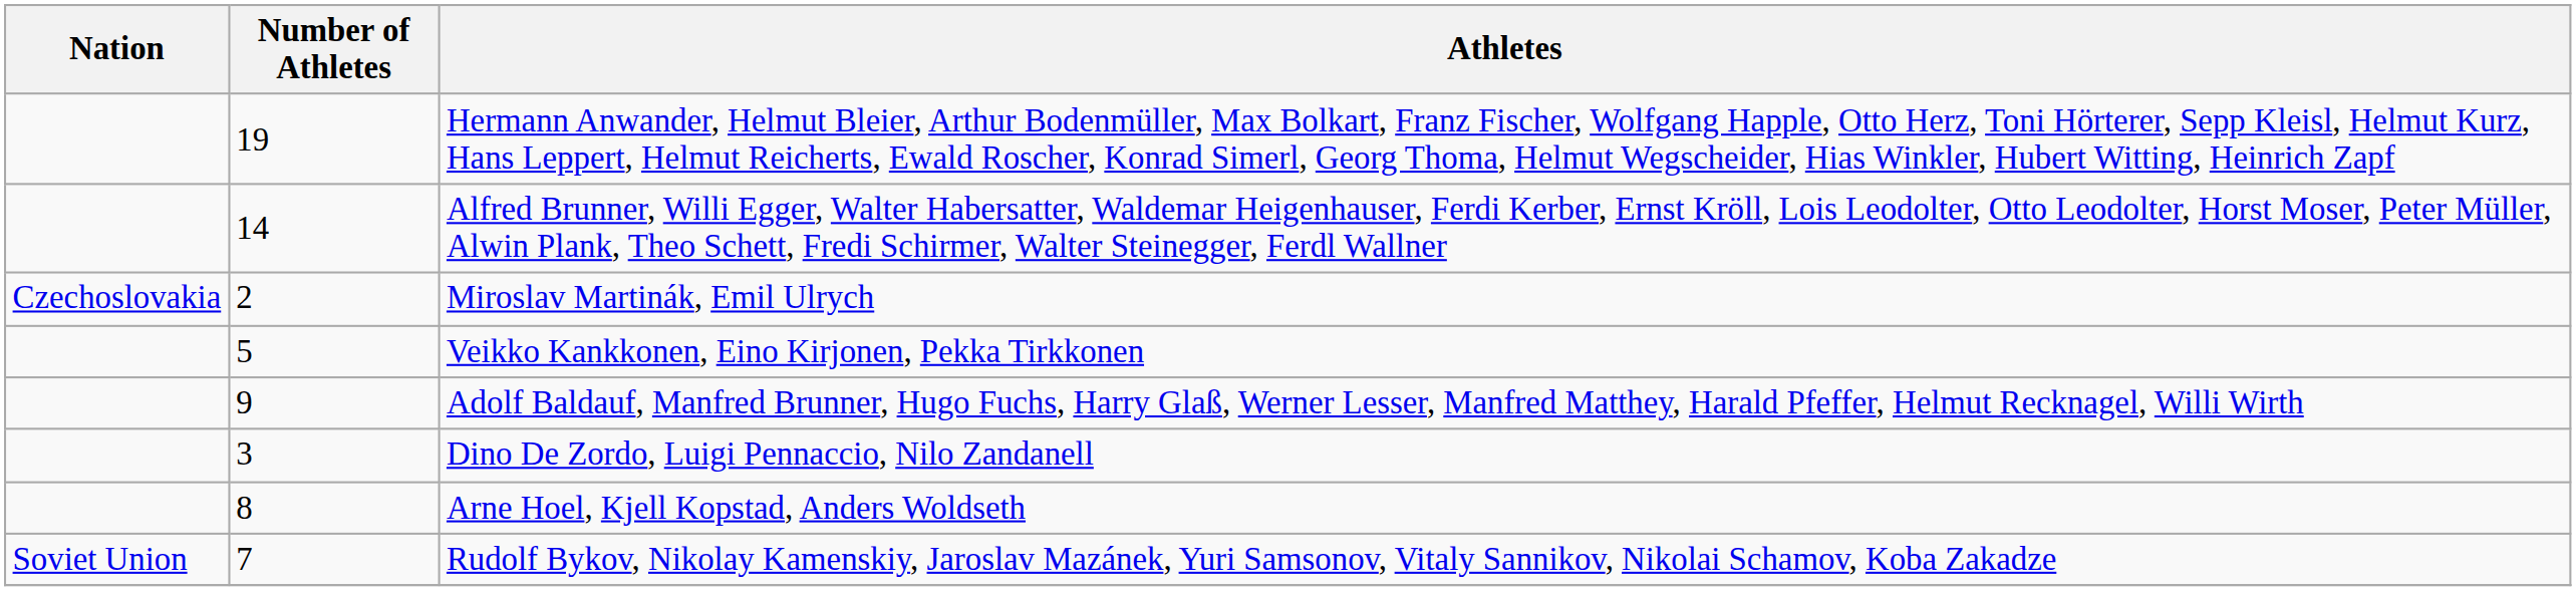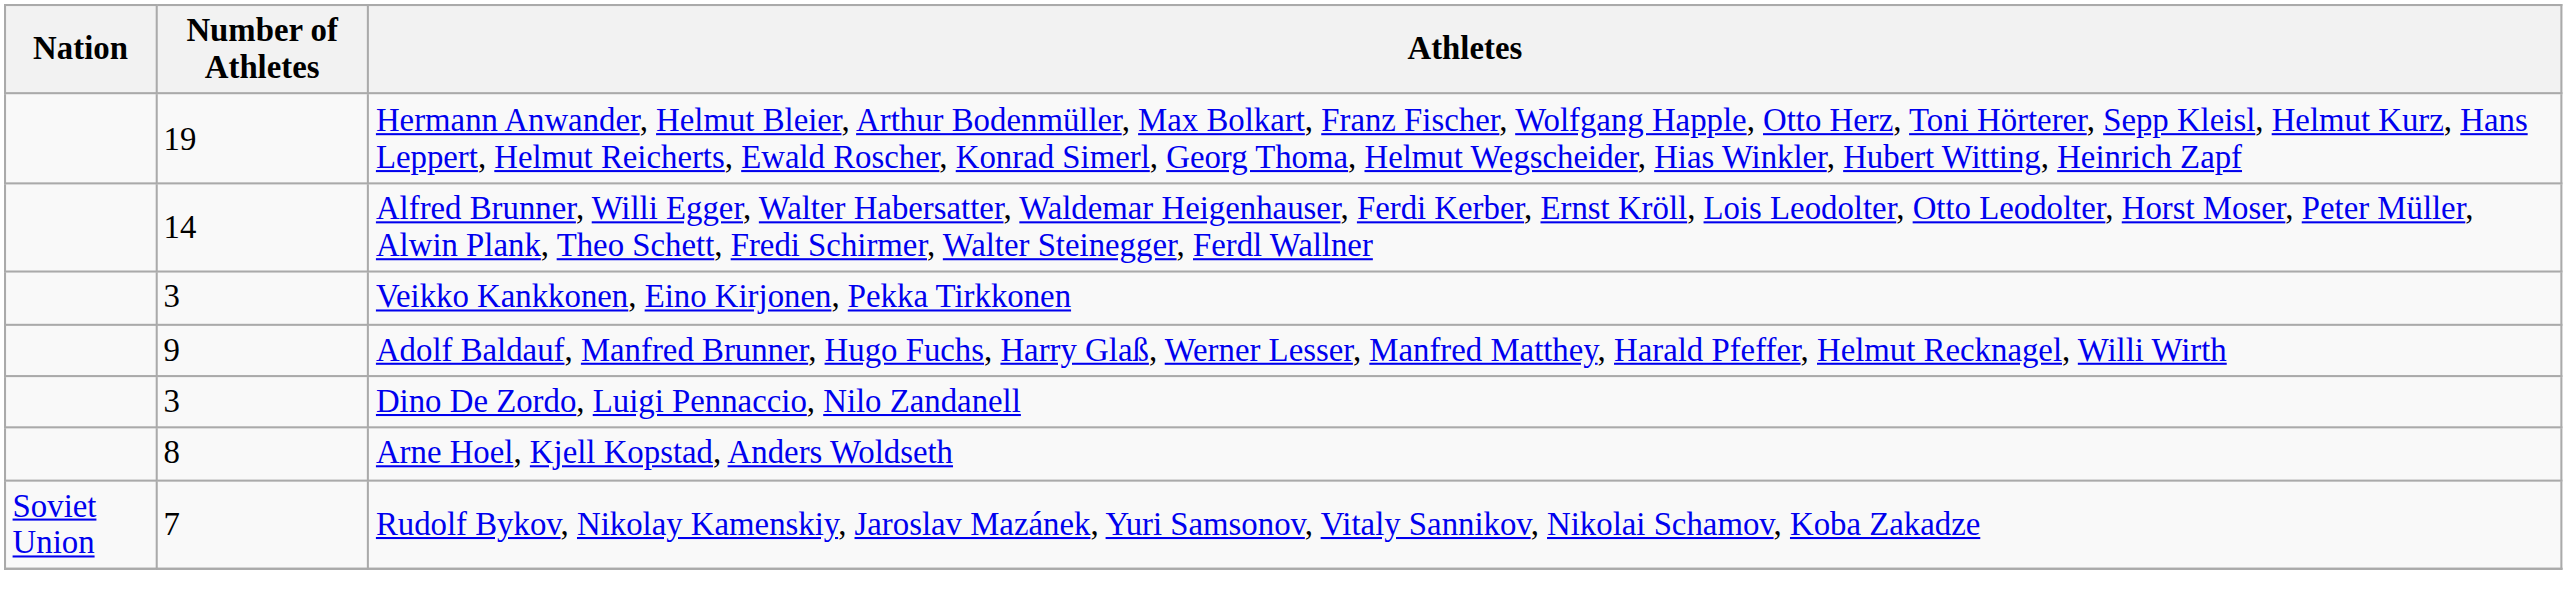 <table class="wikitable sortable">
 <tr>
 <th class="unsortable">Nation</th>
 <th>Number of Athletes</th>
 <th class="unsortable">Athletes</th>
 </tr>
 <tr>
 <td></td>
 <td>19</td>
 <td><a href='#'>Hermann Anwander</a>, <a href='#'>Helmut Bleier</a>, <a href='#'>Arthur Bodenmüller</a>, <a href='#'>Max Bolkart</a>, <a href='#'>Franz Fischer</a>, <a href='#'>Wolfgang Happle</a>, <a href='#'>Otto Herz</a>, <a href='#'>Toni Hörterer</a>, <a href='#'>Sepp Kleisl</a>, <a href='#'>Helmut Kurz</a>, <a href='#'>Hans Leppert</a>, <a href='#'>Helmut Reicherts</a>, <a href='#'>Ewald Roscher</a>, <a href='#'>Konrad Simerl</a>, <a href='#'>Georg Thoma</a>, <a href='#'>Helmut Wegscheider</a>, <a href='#'>Hias Winkler</a>, <a href='#'>Hubert Witting</a>, <a href='#'>Heinrich Zapf</a></td>
 </tr>
 <tr>
 <td></td>
 <td>14</td>
 <td><a href='#'>Alfred Brunner</a>, <a href='#'>Willi Egger</a>, <a href='#'>Walter Habersatter</a>, <a href='#'>Waldemar Heigenhauser</a>, <a href='#'>Ferdi Kerber</a>, <a href='#'>Ernst Kröll</a>, <a href='#'>Lois Leodolter</a>, <a href='#'>Otto Leodolter</a>, <a href='#'>Horst Moser</a>, <a href='#'>Peter Müller</a>, <a href='#'>Alwin Plank</a>, <a href='#'>Theo Schett</a>, <a href='#'>Fredi Schirmer</a>, <a href='#'>Walter Steinegger</a>, <a href='#'>Ferdl Wallner</a></td>
 </tr>
 <tr>
-<td> <a href='#'>Czechoslovakia</a></td>
-<td>2</td>
-<td><a href='#'>Miroslav Martinák</a>, <a href='#'>Emil Ulrych</a></td>
-</tr>
-<tr>
 <td></td>
-<td>5</td>
+<td>3</td>
 <td><a href='#'>Veikko Kankkonen</a>, <a href='#'>Eino Kirjonen</a>, <a href='#'>Pekka Tirkkonen</a></td>
 </tr>
 <tr>
 <td></td>
 <td>9</td>
 <td><a href='#'>Adolf Baldauf</a>, <a href='#'>Manfred Brunner</a>, <a href='#'>Hugo Fuchs</a>, <a href='#'>Harry Glaß</a>, <a href='#'>Werner Lesser</a>, <a href='#'>Manfred Matthey</a>, <a href='#'>Harald Pfeffer</a>, <a href='#'>Helmut Recknagel</a>, <a href='#'>Willi Wirth</a></td>
 </tr>
 <tr>
 <td></td>
 <td>3</td>
 <td><a href='#'>Dino De Zordo</a>, <a href='#'>Luigi Pennaccio</a>, <a href='#'>Nilo Zandanell</a></td>
 </tr>
 <tr>
 <td></td>
 <td>8</td>
 <td><a href='#'>Arne Hoel</a>, <a href='#'>Kjell Kopstad</a>, <a href='#'>Anders Woldseth</a></td>
 </tr>
 <tr>
 <td> <a href='#'>Soviet Union</a></td>
 <td>7</td>
 <td><a href='#'>Rudolf Bykov</a>, <a href='#'>Nikolay Kamenskiy</a>, <a href='#'>Jaroslav Mazánek</a>, <a href='#'>Yuri Samsonov</a>, <a href='#'>Vitaly Sannikov</a>, <a href='#'>Nikolai Schamov</a>, <a href='#'>Koba Zakadze</a></td>
 </tr>
 <tr>
 </tr>
 </table>
